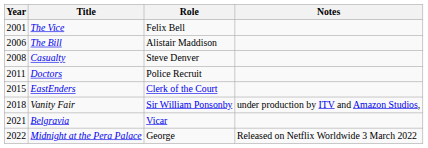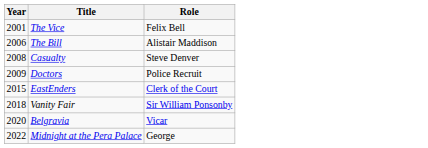 <table class="wikitable sortable">
 <tr>
 <th>Year</th>
 <th>Title</th>
 <th>Role</th>
-<th class="unsortable">Notes</th>
 </tr>
 <tr>
 <td>2001</td>
 <td><em><a href='#'>The Vice</a></em></td>
 <td>Felix Bell</td>
-<td></td>
 </tr>
 <tr>
 <td>2006</td>
 <td><em><a href='#'>The Bill</a></em></td>
 <td>Alistair Maddison</td>
-<td></td>
 </tr>
 <tr>
 <td>2008</td>
 <td><em><a href='#'>Casualty</a></em></td>
 <td>Steve Denver</td>
-<td></td>
 </tr>
 <tr>
-<td>2011</td>
+<td>2009</td>
 <td><em><a href='#'>Doctors</a></em></td>
 <td>Police Recruit</td>
-<td></td>
 </tr>
 <tr>
 <td>2015</td>
 <td><em><a href='#'>EastEnders</a></em></td>
 <td><a href='#'>Clerk of the Court</a></td>
-<td></td>
 </tr>
 <tr>
 <td>2018</td>
 <td><em>Vanity Fair</em></td>
 <td><a href='#'>Sir William Ponsonby</a></td>
-<td>under production by <a href='#'>ITV</a> and <a href='#'>Amazon Studios</a>,</td>
 </tr>
 <tr>
-<td>2021</td>
+<td>2020</td>
 <td><em><a href='#'>Belgravia</a></em></td>
 <td><a href='#'>Vicar</a></td>
-<td></td>
 </tr>
 <tr>
 <td>2022</td>
 <td><em><a href='#'>Midnight at the Pera Palace</a></em></td>
 <td>George</td>
-<td>Released on Netflix Worldwide 3 March 2022</td>
 </tr>
 </table>
